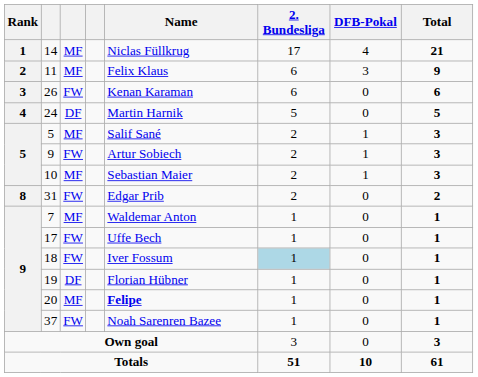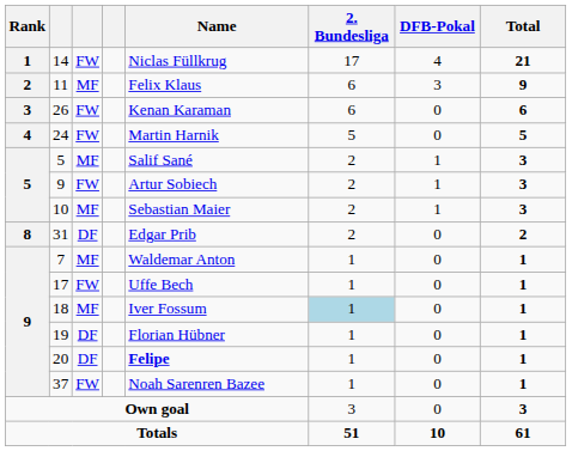 <table class="wikitable" style="text-align:center">
 <tr>
 <th width=15>Rank</th>
 <th width=15></th>
 <th width=15></th>
 <th width=15></th>
 <th width=180>Name</th>
 <th width=80><strong><a href='#'>2. Bundesliga</a></strong></th>
 <th width=80><strong><a href='#'>DFB-Pokal</a></strong></th>
 <th width=80>Total</th>
 </tr>
 <tr>
 <th>1</th>
 <td>14</td>
-<td><a href='#'>MF</a></td>
+<td><a href='#'>FW</a></td>
 <td></td>
 <td align=left><a href='#'>Niclas Füllkrug</a></td>
 <td>17</td>
 <td>4</td>
 <td><strong>21</strong></td>
 </tr>
 <tr>
 <th>2</th>
 <td>11</td>
 <td><a href='#'>MF</a></td>
 <td></td>
 <td align=left><a href='#'>Felix Klaus</a></td>
 <td>6</td>
 <td>3</td>
 <td><strong>9</strong></td>
 </tr>
 <tr>
 <th>3</th>
 <td>26</td>
 <td><a href='#'>FW</a></td>
 <td></td>
 <td align=left><a href='#'>Kenan Karaman</a></td>
 <td>6</td>
 <td>0</td>
 <td><strong>6</strong></td>
 </tr>
 <tr>
 <th>4</th>
 <td>24</td>
-<td><a href='#'>DF</a></td>
+<td><a href='#'>FW</a></td>
 <td></td>
 <td align=left><a href='#'>Martin Harnik</a></td>
 <td>5</td>
 <td>0</td>
 <td><strong>5</strong></td>
 </tr>
 <tr>
 <th rowspan=3>5</th>
 <td>5</td>
 <td><a href='#'>MF</a></td>
 <td></td>
 <td align=left><a href='#'>Salif Sané</a></td>
 <td>2</td>
 <td>1</td>
 <td><strong>3</strong></td>
 </tr>
 <tr>
 <td>9</td>
 <td><a href='#'>FW</a></td>
 <td></td>
 <td align=left><a href='#'>Artur Sobiech</a></td>
 <td>2</td>
 <td>1</td>
 <td><strong>3</strong></td>
 </tr>
 <tr>
 <td>10</td>
 <td><a href='#'>MF</a></td>
 <td></td>
 <td align=left><a href='#'>Sebastian Maier</a></td>
 <td>2</td>
 <td>1</td>
 <td><strong>3</strong></td>
 </tr>
 <tr>
 <th>8</th>
 <td>31</td>
-<td><a href='#'>FW</a></td>
+<td><a href='#'>DF</a></td>
 <td></td>
 <td align=left><a href='#'>Edgar Prib</a></td>
 <td>2</td>
 <td>0</td>
 <td><strong>2</strong></td>
 </tr>
 <tr>
 <th rowspan=6>9</th>
 <td>7</td>
 <td><a href='#'>MF</a></td>
 <td></td>
 <td align=left><a href='#'>Waldemar Anton</a></td>
 <td>1</td>
 <td>0</td>
 <td><strong>1</strong></td>
 </tr>
 <tr>
 <td>17</td>
 <td><a href='#'>FW</a></td>
 <td></td>
 <td align=left><a href='#'>Uffe Bech</a></td>
 <td>1</td>
 <td>0</td>
 <td><strong>1</strong></td>
 </tr>
 <tr>
 <td>18</td>
-<td><a href='#'>FW</a></td>
+<td><a href='#'>MF</a></td>
 <td></td>
 <td align=left><a href='#'>Iver Fossum</a></td>
 <td style="background: lightblue;">1</td>
 <td>0</td>
 <td><strong>1</strong></td>
 </tr>
 <tr>
 <td>19</td>
 <td><a href='#'>DF</a></td>
 <td></td>
 <td align=left><a href='#'>Florian Hübner</a></td>
 <td>1</td>
 <td>0</td>
 <td><strong>1</strong></td>
 </tr>
 <tr>
 <td>20</td>
-<td><a href='#'>MF</a></td>
+<td><a href='#'>DF</a></td>
 <td></td>
 <td align=left><strong><a href='#'>Felipe</a></strong></td>
 <td>1</td>
 <td>0</td>
 <td><strong>1</strong></td>
 </tr>
 <tr>
 <td>37</td>
 <td><a href='#'>FW</a></td>
 <td></td>
 <td align=left><a href='#'>Noah Sarenren Bazee</a></td>
 <td>1</td>
 <td>0</td>
 <td><strong>1</strong></td>
 </tr>
 <tr>
 <td colspan=5><strong>Own goal</strong></td>
 <td>3</td>
 <td>0</td>
 <td><strong>3</strong></td>
 </tr>
 <tr>
 <td colspan=5><strong>Totals</strong></td>
 <td><strong>51</strong></td>
 <td><strong>10</strong></td>
 <td><strong>61</strong></td>
 </tr>
 </table>
